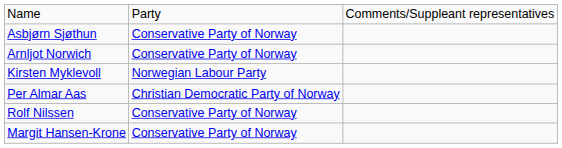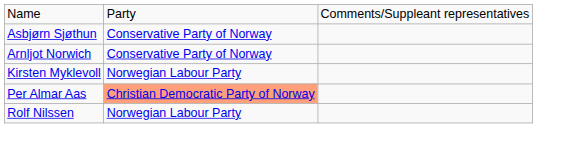 <table class="wikitable">
 <tr>
 <td>Name</td>
 <td>Party</td>
 <td>Comments/Suppleant representatives</td>
 </tr>
 <tr>
 <td><a href='#'>Asbjørn Sjøthun</a></td>
 <td><a href='#'>Conservative Party of Norway</a></td>
 <td></td>
 </tr>
 <tr>
 <td><a href='#'>Arnljot Norwich</a></td>
 <td><a href='#'>Conservative Party of Norway</a></td>
 <td></td>
 </tr>
 <tr>
 <td><a href='#'>Kirsten Myklevoll</a></td>
 <td><a href='#'>Norwegian Labour Party</a></td>
 <td></td>
 </tr>
 <tr>
 <td><a href='#'>Per Almar Aas</a></td>
-<td><a href='#'>Christian Democratic Party of Norway</a></td>
+<td style="background: lightsalmon;"><a href='#'>Christian Democratic Party of Norway</a></td>
 <td></td>
 </tr>
 <tr>
 <td><a href='#'>Rolf Nilssen</a></td>
-<td><a href='#'>Conservative Party of Norway</a></td>
-<td></td>
-</tr>
-<tr>
-<td><a href='#'>Margit Hansen-Krone</a></td>
-<td><a href='#'>Conservative Party of Norway</a></td>
+<td><a href='#'>Norwegian Labour Party</a></td>
 <td></td>
 </tr>
 </table>
